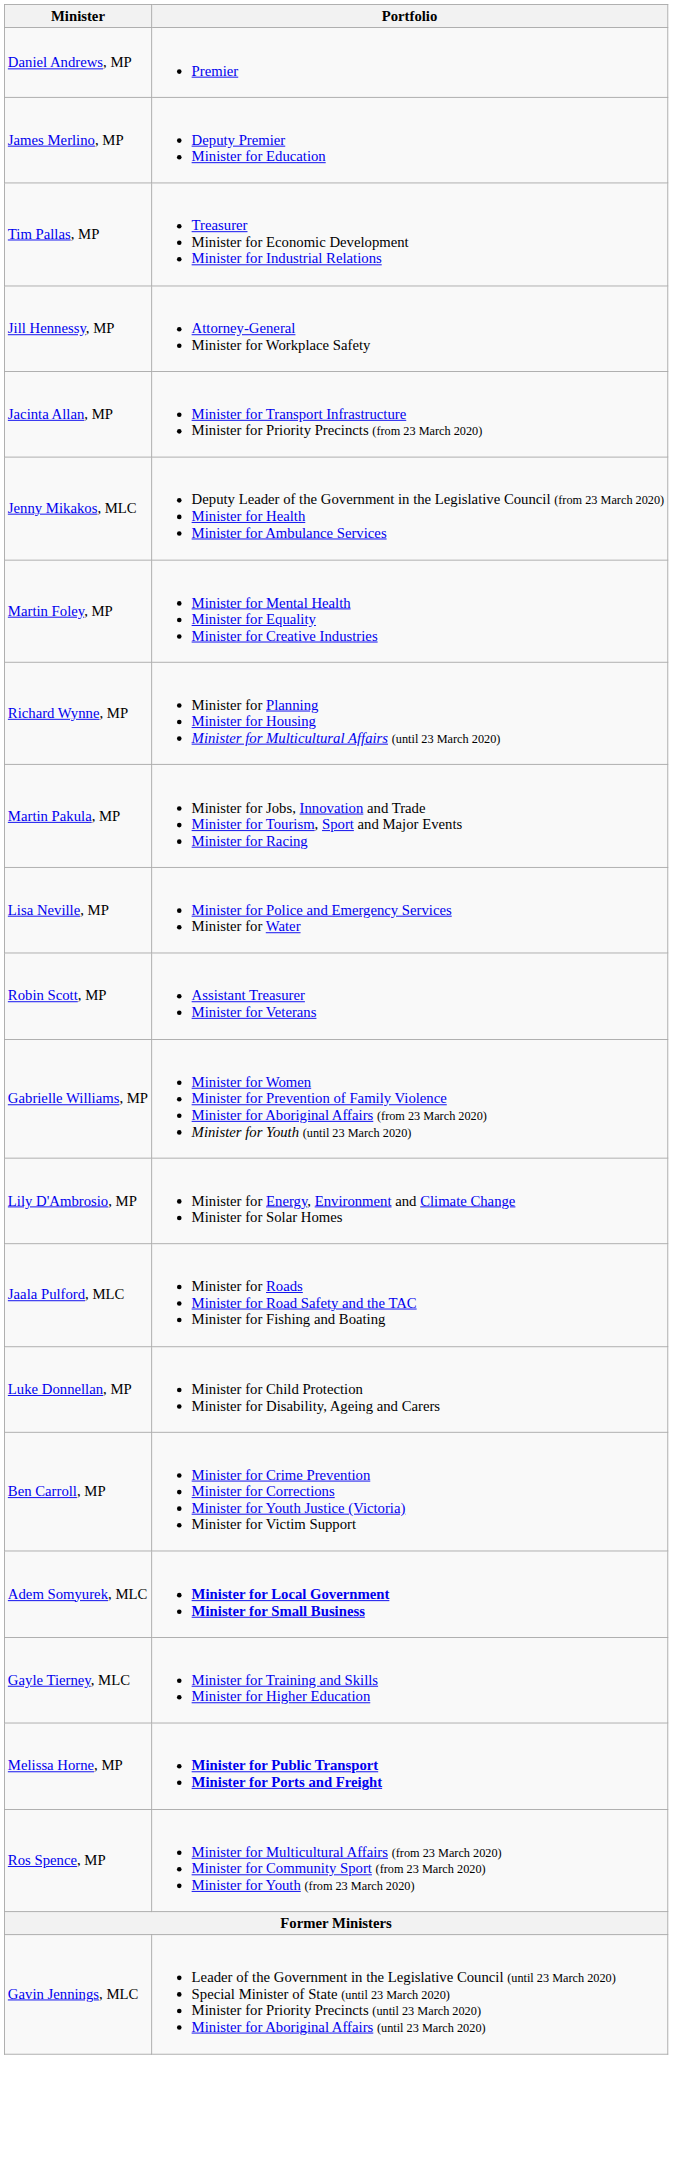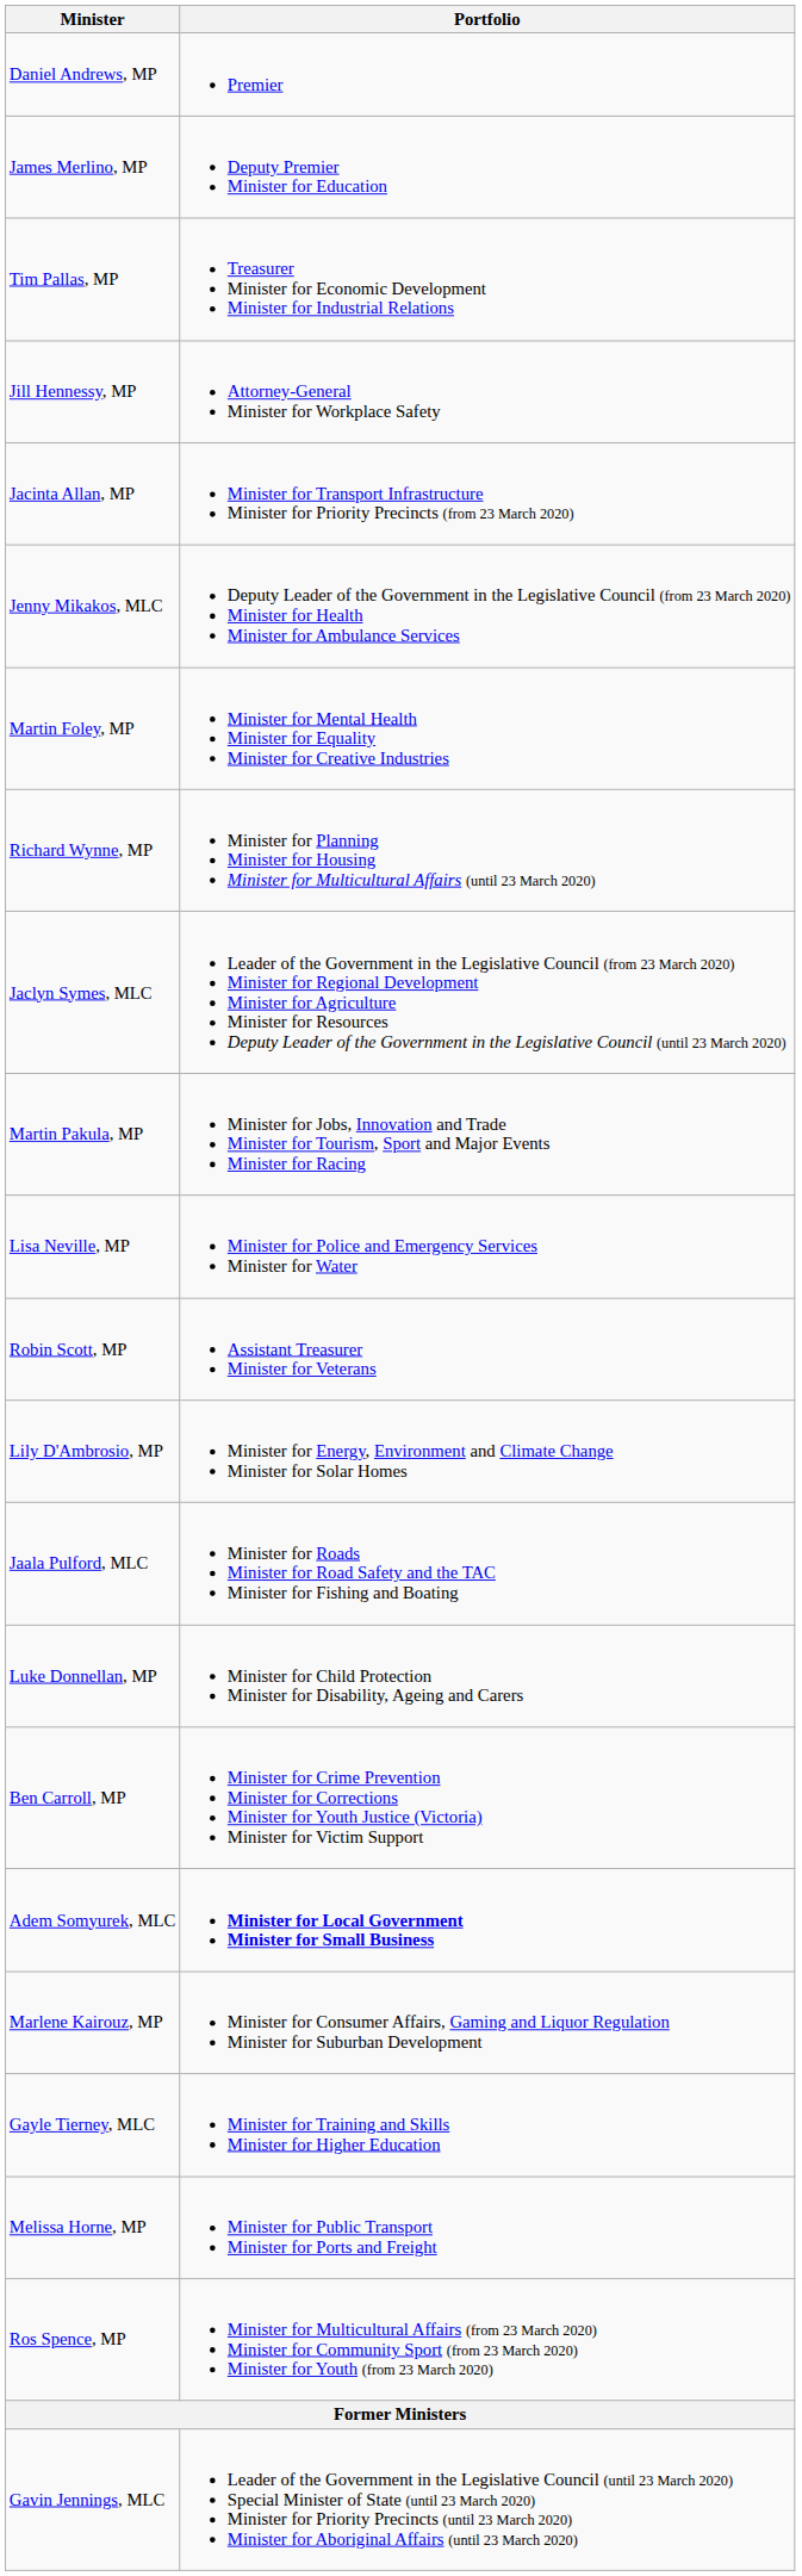 <table class="wikitable">
 <tr>
 <th><strong>Minister</strong></th>
 <th><strong>Portfolio</strong></th>
 </tr>
 <tr>
 <td><a href='#'>Daniel Andrews</a>, MP</td>
 <td><br><ul><li><a href='#'>Premier</a></li></ul></td>
 </tr>
 <tr>
 <td><a href='#'>James Merlino</a>, MP</td>
 <td><br><ul><li><a href='#'>Deputy Premier</a></li><li><a href='#'>Minister for Education</a></li></ul></td>
 </tr>
 <tr>
 <td><a href='#'>Tim Pallas</a>, MP</td>
 <td><br><ul><li><a href='#'>Treasurer</a></li><li>Minister for Economic Development</li><li><a href='#'>Minister for Industrial Relations</a></li></ul></td>
 </tr>
 <tr>
 <td><a href='#'>Jill Hennessy</a>, MP</td>
 <td><br><ul><li><a href='#'>Attorney-General</a></li><li>Minister for Workplace Safety</li></ul></td>
 </tr>
 <tr>
 <td><a href='#'>Jacinta Allan</a>, MP</td>
 <td><br><ul><li><a href='#'>Minister for Transport Infrastructure</a></li><li>Minister for Priority Precincts <small>(from 23 March 2020)</small></li></ul></td>
 </tr>
 <tr>
 <td><a href='#'>Jenny Mikakos</a>, MLC</td>
 <td><br><ul><li>Deputy Leader of the Government in the Legislative Council <small>(from 23 March 2020)</small></li><li><a href='#'>Minister for Health</a></li><li><a href='#'>Minister for Ambulance Services</a></li></ul></td>
 </tr>
 <tr>
 <td><a href='#'>Martin Foley</a>, MP</td>
 <td><br><ul><li><a href='#'>Minister for Mental Health</a></li><li><a href='#'>Minister for Equality</a></li><li><a href='#'>Minister for Creative Industries</a></li></ul></td>
 </tr>
 <tr>
 <td><a href='#'>Richard Wynne</a>, MP</td>
 <td><br><ul><li>Minister for <a href='#'>Planning</a></li><li><a href='#'>Minister for Housing</a></li><li><em><a href='#'>Minister for Multicultural Affairs</a></em> <small>(until 23 March 2020)</small></li></ul></td>
 </tr>
 <tr>
+<td><a href='#'>Jaclyn Symes</a>, MLC</td>
+<td><br><ul><li>Leader of the Government in the Legislative Council <small>(from 23 March 2020)</small></li><li><a href='#'>Minister for Regional Development</a></li><li><a href='#'>Minister for Agriculture</a></li><li>Minister for Resources</li><li><em>Deputy Leader of the Government in the Legislative Council</em> <small>(until 23 March 2020)</small></li></ul></td>
+</tr>
+<tr>
 <td><a href='#'>Martin Pakula</a>, MP</td>
 <td><br><ul><li>Minister for Jobs, <a href='#'>Innovation</a> and Trade</li><li><a href='#'>Minister for Tourism</a>, <a href='#'>Sport</a> and Major Events</li><li><a href='#'>Minister for Racing</a></li></ul></td>
 </tr>
 <tr>
 <td><a href='#'>Lisa Neville</a>, MP</td>
 <td><br><ul><li><a href='#'>Minister for Police and Emergency Services</a></li><li>Minister for <a href='#'>Water</a></li></ul></td>
 </tr>
 <tr>
 <td><a href='#'>Robin Scott</a>, MP</td>
 <td><br><ul><li><a href='#'>Assistant Treasurer</a></li><li><a href='#'>Minister for Veterans</a></li></ul></td>
-</tr>
-<tr>
-<td><a href='#'>Gabrielle Williams</a>, MP</td>
-<td><br><ul><li><a href='#'>Minister for Women</a></li><li><a href='#'>Minister for Prevention of Family Violence</a></li><li><a href='#'>Minister for Aboriginal Affairs</a> <small>(from 23 March 2020)</small></li><li><em>Minister for Youth</em> <small>(until 23 March 2020)</small></li></ul></td>
 </tr>
 <tr>
 <td><a href='#'>Lily D'Ambrosio</a>, MP</td>
 <td><br><ul><li>Minister for <a href='#'>Energy</a>, <a href='#'>Environment</a> and <a href='#'>Climate Change</a></li><li>Minister for Solar Homes</li></ul></td>
 </tr>
 <tr>
 <td><a href='#'>Jaala Pulford</a>, MLC</td>
 <td><br><ul><li>Minister for <a href='#'>Roads</a></li><li><a href='#'>Minister for Road Safety and the TAC</a></li><li>Minister for Fishing and Boating</li></ul></td>
 </tr>
 <tr>
 <td><a href='#'>Luke Donnellan</a>, MP</td>
 <td><br><ul><li>Minister for Child Protection</li><li>Minister for Disability, Ageing and Carers</li></ul></td>
 </tr>
 <tr>
 <td><a href='#'>Ben Carroll</a>, MP</td>
 <td><br><ul><li><a href='#'>Minister for Crime Prevention</a></li><li><a href='#'>Minister for Corrections</a></li><li><a href='#'>Minister for Youth Justice (Victoria)</a></li><li>Minister for Victim Support</li></ul></td>
 </tr>
 <tr>
 <td><a href='#'>Adem Somyurek</a>, MLC</td>
 <td><strong><br><ul><li><a href='#'>Minister for Local Government</a></li><li><a href='#'>Minister for Small Business</a></li></ul></strong></td>
 </tr>
 <tr>
+<td><a href='#'>Marlene Kairouz</a>, MP</td>
+<td><br><ul><li>Minister for Consumer Affairs, <a href='#'>Gaming and Liquor Regulation</a></li><li>Minister for Suburban Development</li></ul></td>
+</tr>
+<tr>
 <td><a href='#'>Gayle Tierney</a>, MLC</td>
 <td><br><ul><li><a href='#'>Minister for Training and Skills</a></li><li><a href='#'>Minister for Higher Education</a></li></ul></td>
 </tr>
 <tr>
 <td><a href='#'>Melissa Horne</a>, MP</td>
-<td><strong><br><ul><li><a href='#'>Minister for Public Transport</a></li><li><a href='#'>Minister for Ports and Freight</a></li></ul></strong></td>
+<td><br><ul><li><a href='#'>Minister for Public Transport</a></li><li><a href='#'>Minister for Ports and Freight</a></li></ul></td>
 </tr>
 <tr>
 <td><a href='#'>Ros Spence</a>, MP</td>
 <td><br><ul><li><a href='#'>Minister for Multicultural Affairs</a> <small>(from 23 March 2020)</small></li><li><a href='#'>Minister for Community Sport</a> <small>(from 23 March 2020)</small></li><li><a href='#'>Minister for Youth</a> <small>(from 23 March 2020)</small></li></ul></td>
 </tr>
 <tr>
 <th colspan="2">Former Ministers</th>
 </tr>
 <tr>
 <td><a href='#'>Gavin Jennings</a>, MLC</td>
 <td><br><ul><li>Leader of the Government in the Legislative Council <small>(until 23 March 2020)</small></li><li>Special Minister of State <small>(until 23 March 2020)</small></li><li>Minister for Priority Precincts <small>(until 23 March 2020)</small></li><li><a href='#'>Minister for Aboriginal Affairs</a> <small>(until 23 March 2020)</small></li></ul></td>
 </tr>
 </table>
